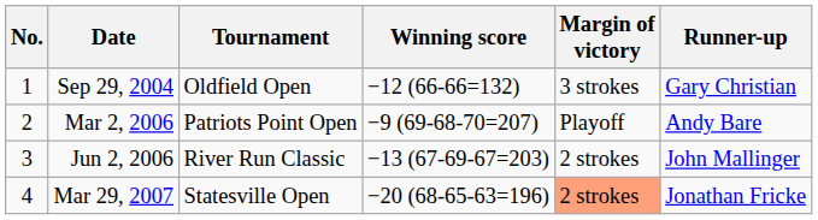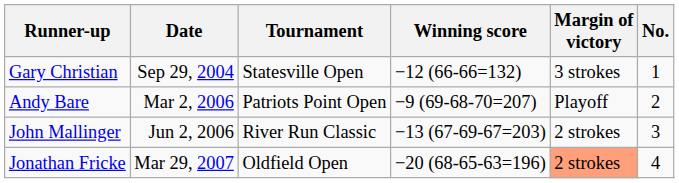 <table class="wikitable" style="font-size:95%;">
 <tr>
-<th>No.</th>
+<th>Runner-up</th>
 <th>Date</th>
 <th>Tournament</th>
 <th>Winning score</th>
 <th>Margin of<br>victory</th>
-<th>Runner-up</th>
+<th>No.</th>
 </tr>
 <tr>
-<td align=center>1</td>
+<td> <a href='#'>Gary Christian</a></td>
 <td align=right>Sep 29, <a href='#'>2004</a></td>
-<td>Oldfield Open</td>
+<td>Statesville Open</td>
 <td>−12 (66-66=132)</td>
 <td>3 strokes</td>
-<td> <a href='#'>Gary Christian</a></td>
+<td align=center>1</td>
 </tr>
 <tr>
-<td align=center>2</td>
+<td> <a href='#'>Andy Bare</a></td>
 <td align=right>Mar 2, <a href='#'>2006</a></td>
 <td>Patriots Point Open</td>
 <td>−9 (69-68-70=207)</td>
 <td>Playoff</td>
-<td> <a href='#'>Andy Bare</a></td>
+<td align=center>2</td>
 </tr>
 <tr>
-<td align=center>3</td>
+<td> <a href='#'>John Mallinger</a></td>
 <td align=right>Jun 2, 2006</td>
 <td>River Run Classic</td>
 <td>−13 (67-69-67=203)</td>
 <td>2 strokes</td>
-<td> <a href='#'>John Mallinger</a></td>
+<td align=center>3</td>
 </tr>
 <tr>
-<td align=center>4</td>
+<td> <a href='#'>Jonathan Fricke</a></td>
 <td align=right>Mar 29, <a href='#'>2007</a></td>
-<td>Statesville Open</td>
+<td>Oldfield Open</td>
 <td>−20 (68-65-63=196)</td>
 <td style="background: lightsalmon;">2 strokes</td>
-<td> <a href='#'>Jonathan Fricke</a></td>
+<td align=center>4</td>
 </tr>
 </table>
